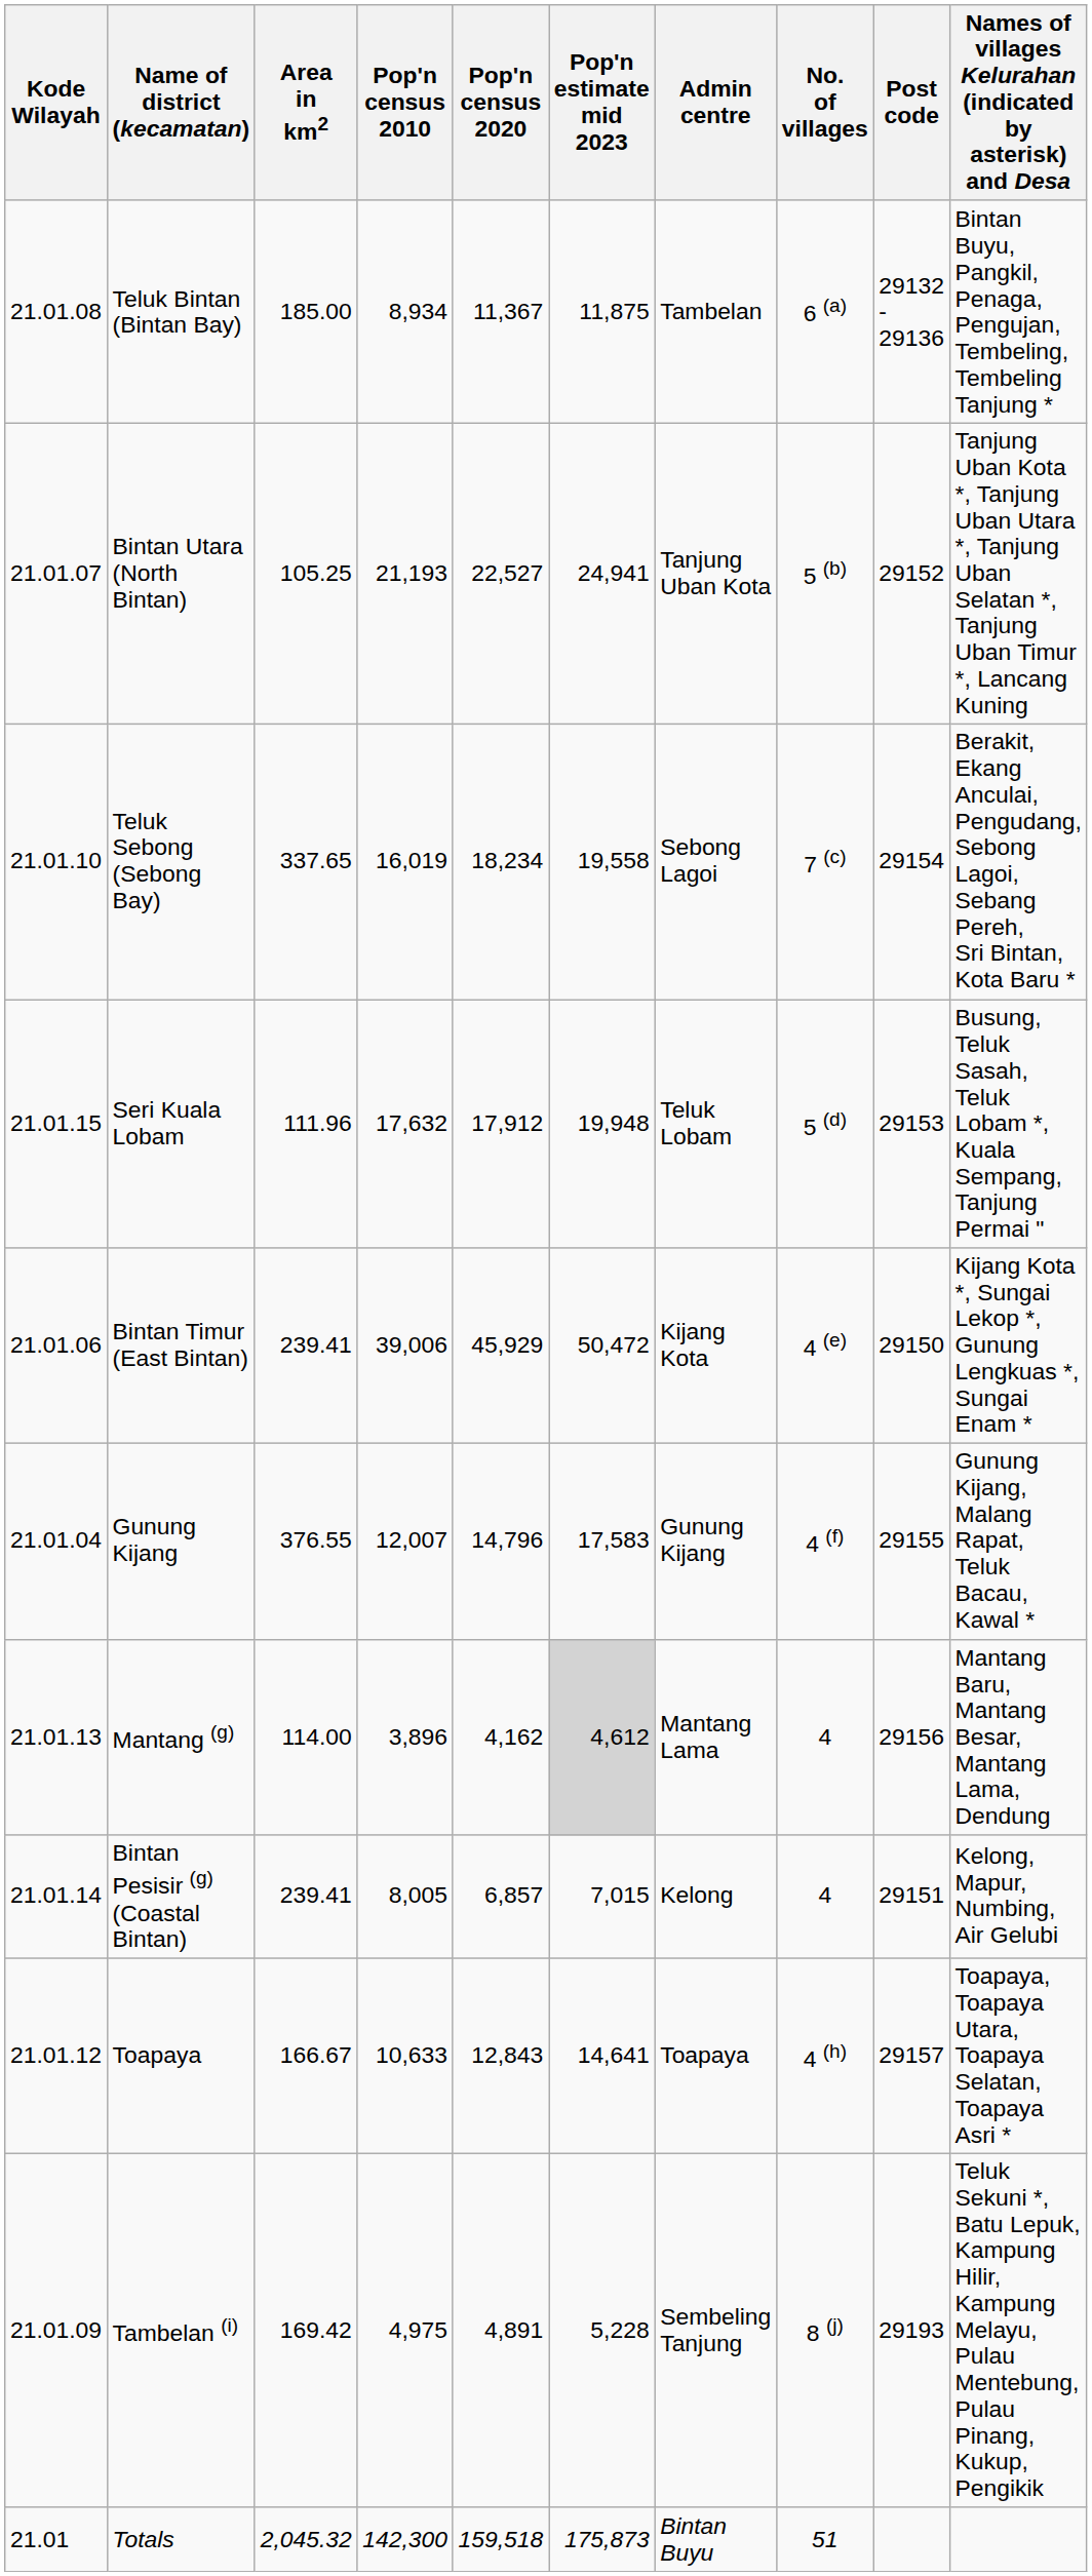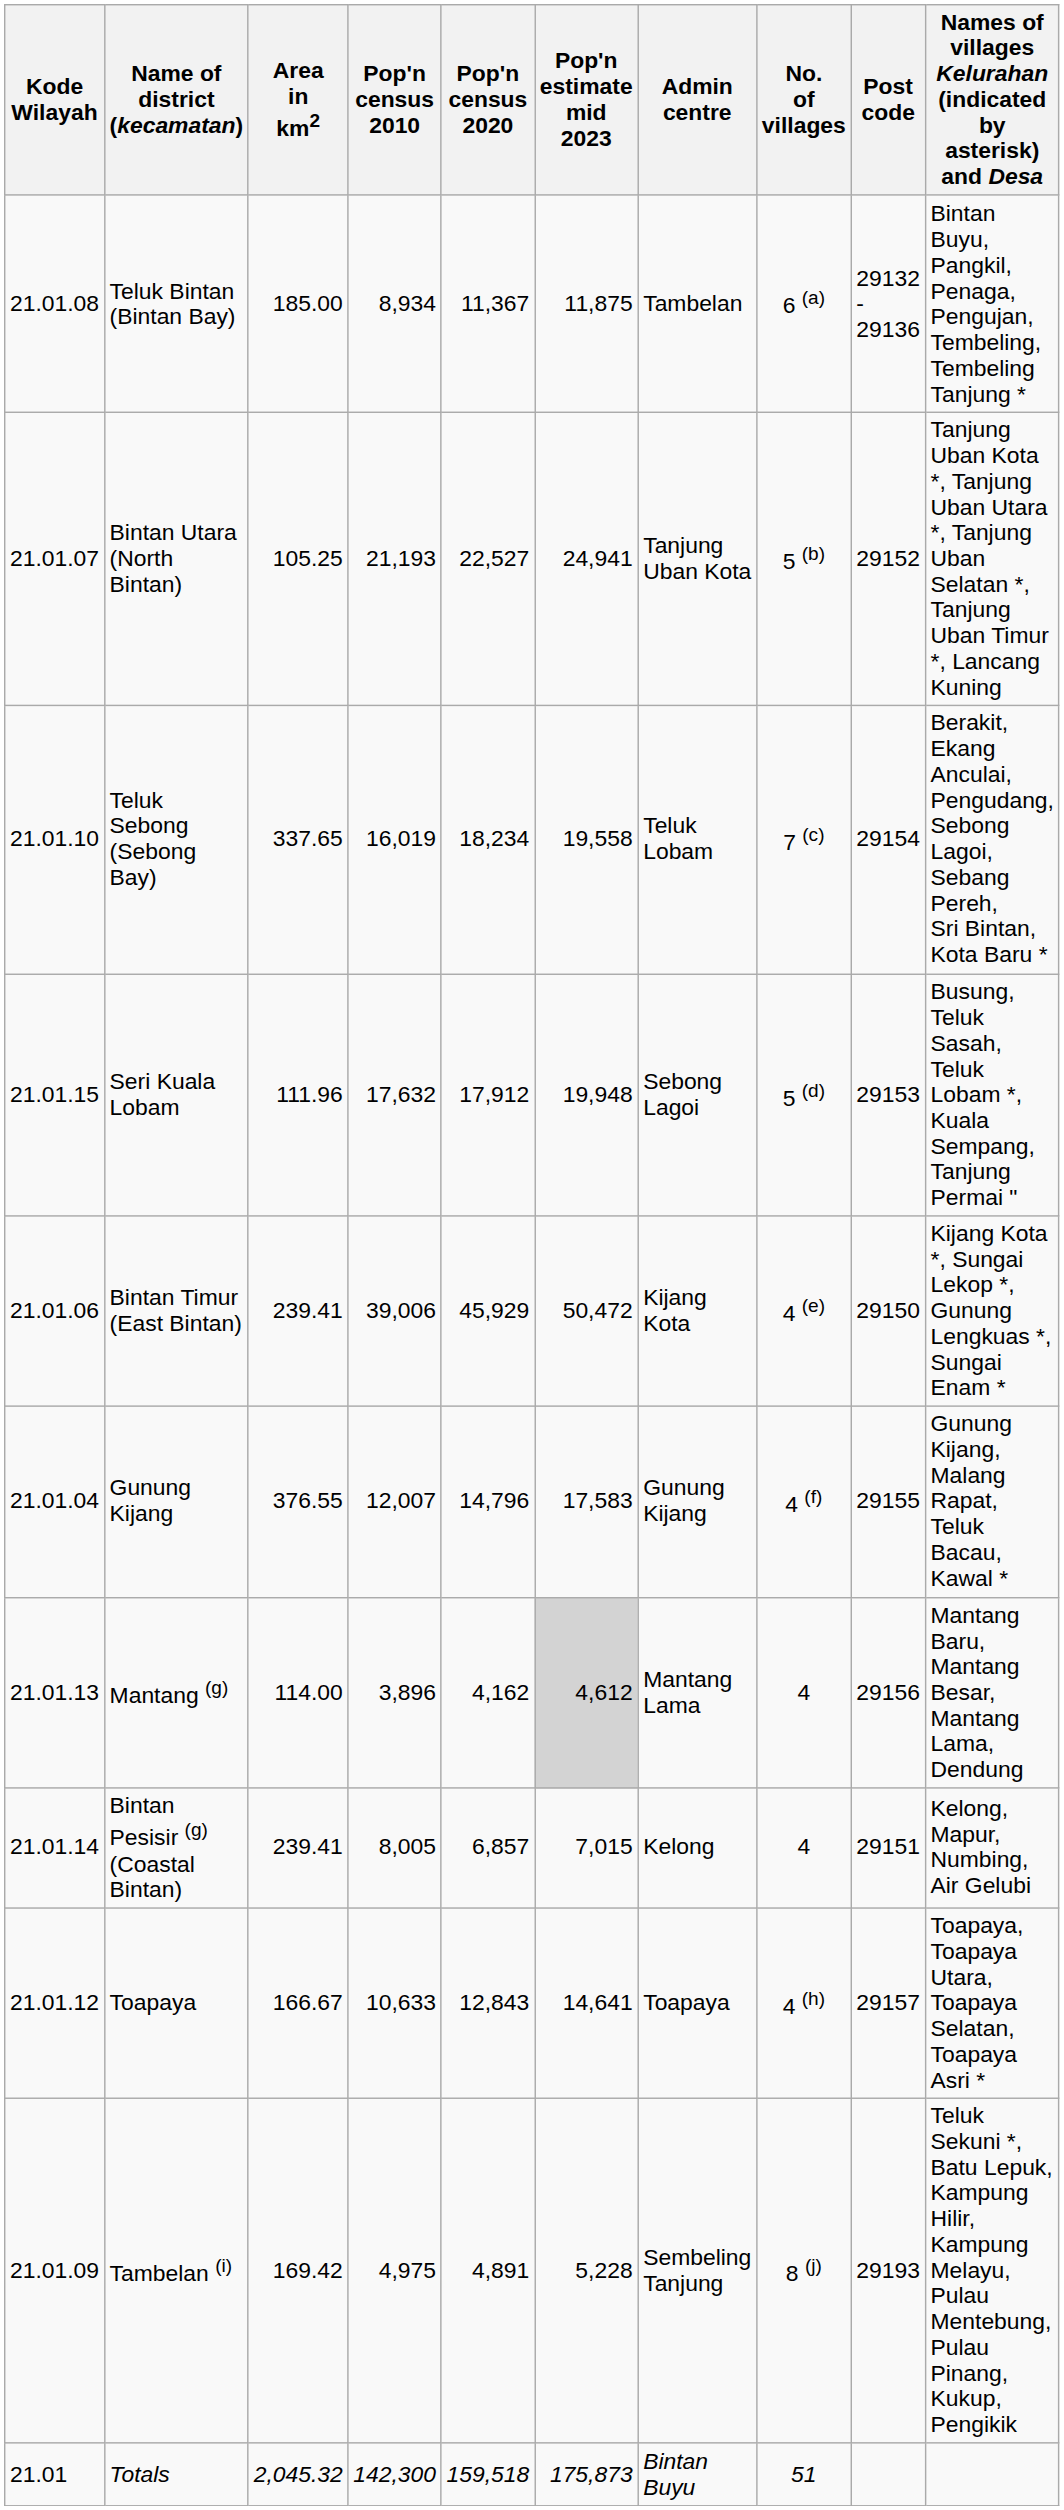 <table class="sortable wikitable">
 <tr>
 <th>Kode <br>Wilayah</th>
 <th>Name of<br>district<br>(<em>kecamatan</em>)</th>
 <th>Area <br>in <br>km<sup>2</sup></th>
 <th>Pop'n<br>census<br>2010</th>
 <th>Pop'n<br>census<br>2020</th>
 <th>Pop'n<br>estimate<br>mid 2023</th>
 <th>Admin<br>centre</th>
 <th>No.<br>of<br>villages</th>
 <th>Post<br> code</th>
 <th>Names of villages<br><em>Kelurahan</em> (indicated by asterisk)<br> and <em>Desa</em></th>
 </tr>
 <tr>
 <td>21.01.08</td>
 <td>Teluk Bintan <br> (Bintan Bay)</td>
 <td align="right">185.00</td>
 <td align="right">8,934</td>
 <td align="right">11,367</td>
 <td align="right">11,875</td>
 <td>Tambelan</td>
 <td align="center">6 <sup>(a)</sup></td>
 <td>29132<br>- 29136</td>
 <td>Bintan Buyu, Pangkil, Penaga, Pengujan, <br>Tembeling, Tembeling Tanjung *</td>
 </tr>
 <tr>
 <td>21.01.07</td>
 <td>Bintan Utara <br> (North Bintan)</td>
 <td align="right">105.25</td>
 <td align="right">21,193</td>
 <td align="right">22,527</td>
 <td align="right">24,941</td>
 <td>Tanjung Uban Kota</td>
 <td align="center">5 <sup>(b)</sup></td>
 <td>29152</td>
 <td>Tanjung Uban Kota *, Tanjung Uban Utara *, Tanjung Uban Selatan *, <br>Tanjung Uban Timur *, Lancang Kuning</td>
 </tr>
 <tr>
 <td>21.01.10</td>
 <td>Teluk Sebong <br> (Sebong Bay)</td>
 <td align="right">337.65</td>
 <td align="right">16,019</td>
 <td align="right">18,234</td>
 <td align="right">19,558</td>
-<td>Sebong Lagoi</td>
+<td>Teluk Lobam</td>
 <td align="center">7 <sup>(c)</sup></td>
 <td>29154</td>
 <td>Berakit, Ekang Anculai, Pengudang, Sebong Lagoi, Sebang Pereh, <br>Sri Bintan, Kota Baru *</td>
 </tr>
 <tr>
 <td>21.01.15</td>
 <td>Seri Kuala Lobam </td>
 <td align="right">111.96</td>
 <td align="right">17,632</td>
 <td align="right">17,912</td>
 <td align="right">19,948</td>
-<td>Teluk Lobam</td>
+<td>Sebong Lagoi</td>
 <td align="center">5 <sup>(d)</sup></td>
 <td>29153</td>
 <td>Busung, Teluk Sasah, Teluk Lobam *, Kuala Sempang, Tanjung Permai "</td>
 </tr>
 <tr>
 <td>21.01.06</td>
 <td>Bintan Timur <br> (East Bintan)</td>
 <td align="right">239.41</td>
 <td align="right">39,006</td>
 <td align="right">45,929</td>
 <td align="right">50,472</td>
 <td>Kijang Kota</td>
 <td align="center">4 <sup>(e)</sup></td>
 <td>29150</td>
 <td>Kijang Kota *, Sungai Lekop *, Gunung Lengkuas *, Sungai Enam *</td>
 </tr>
 <tr>
 <td>21.01.04</td>
 <td>Gunung Kijang </td>
 <td align="right">376.55</td>
 <td align="right">12,007</td>
 <td align="right">14,796</td>
 <td align="right">17,583</td>
 <td>Gunung Kijang</td>
 <td align="center">4 <sup>(f)</sup></td>
 <td>29155</td>
 <td>Gunung Kijang, Malang Rapat, Teluk Bacau, Kawal *</td>
 </tr>
 <tr>
 <td>21.01.13</td>
 <td>Mantang <sup>(g)</sup> </td>
 <td align="right">114.00</td>
 <td align="right">3,896</td>
 <td align="right">4,162</td>
 <td align="right" style="background: lightgrey;">4,612</td>
 <td>Mantang Lama</td>
 <td align="center">4</td>
 <td>29156</td>
 <td>Mantang Baru, Mantang Besar, Mantang Lama, Dendung</td>
 </tr>
 <tr>
 <td>21.01.14</td>
 <td>Bintan Pesisir <sup>(g)</sup> <br> (Coastal Bintan)</td>
 <td align="right">239.41</td>
 <td align="right">8,005</td>
 <td align="right">6,857</td>
 <td align="right">7,015</td>
 <td>Kelong</td>
 <td align="center">4</td>
 <td>29151</td>
 <td>Kelong, Mapur, Numbing, Air Gelubi</td>
 </tr>
 <tr>
 <td>21.01.12</td>
 <td>Toapaya </td>
 <td align="right">166.67</td>
 <td align="right">10,633</td>
 <td align="right">12,843</td>
 <td align="right">14,641</td>
 <td>Toapaya</td>
 <td align="center">4 <sup>(h)</sup></td>
 <td>29157</td>
 <td>Toapaya, Toapaya Utara, Toapaya Selatan, Toapaya Asri *</td>
 </tr>
 <tr>
 <td>21.01.09</td>
 <td>Tambelan <sup>(i)</sup> </td>
 <td align="right">169.42</td>
 <td align="right">4,975</td>
 <td align="right">4,891</td>
 <td align="right">5,228</td>
 <td>Sembeling Tanjung</td>
 <td align="center">8 <sup>(j)</sup></td>
 <td>29193</td>
 <td>Teluk Sekuni *, Batu Lepuk, Kampung Hilir, Kampung Melayu, <br>Pulau Mentebung, Pulau Pinang, Kukup, Pengikik</td>
 </tr>
 <tr>
 <td>21.01</td>
 <td><em>Totals</em></td>
 <td align="right"><em>2,045.32</em></td>
 <td align="right"><em>142,300</em></td>
 <td align="right"><em>159,518</em></td>
 <td align="right"><em>175,873</em></td>
 <td><em>Bintan Buyu</em></td>
 <td align="center"><em>51</em></td>
 <td></td>
 <td></td>
 </tr>
 </table>
